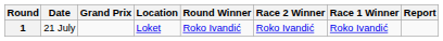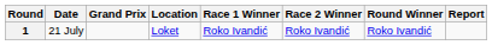 <table class="wikitable" style="font-size: 85%;">
 <tr>
 <th>Round</th>
 <th>Date</th>
 <th>Grand Prix</th>
 <th>Location</th>
+<th>Race 1 Winner</th>
+<th>Race 2 Winner</th>
 <th>Round Winner</th>
-<th>Race 2 Winner</th>
-<th>Race 1 Winner</th>
 <th>Report</th>
 </tr>
 <tr>
 <th>1</th>
 <td>21 July</td>
 <td></td>
 <td><a href='#'>Loket</a></td>
 <td> <a href='#'>Roko Ivandić</a></td>
 <td> <a href='#'>Roko Ivandić</a></td>
 <td> <a href='#'>Roko Ivandić</a></td>
 <td></td>
 </tr>
 </table>
